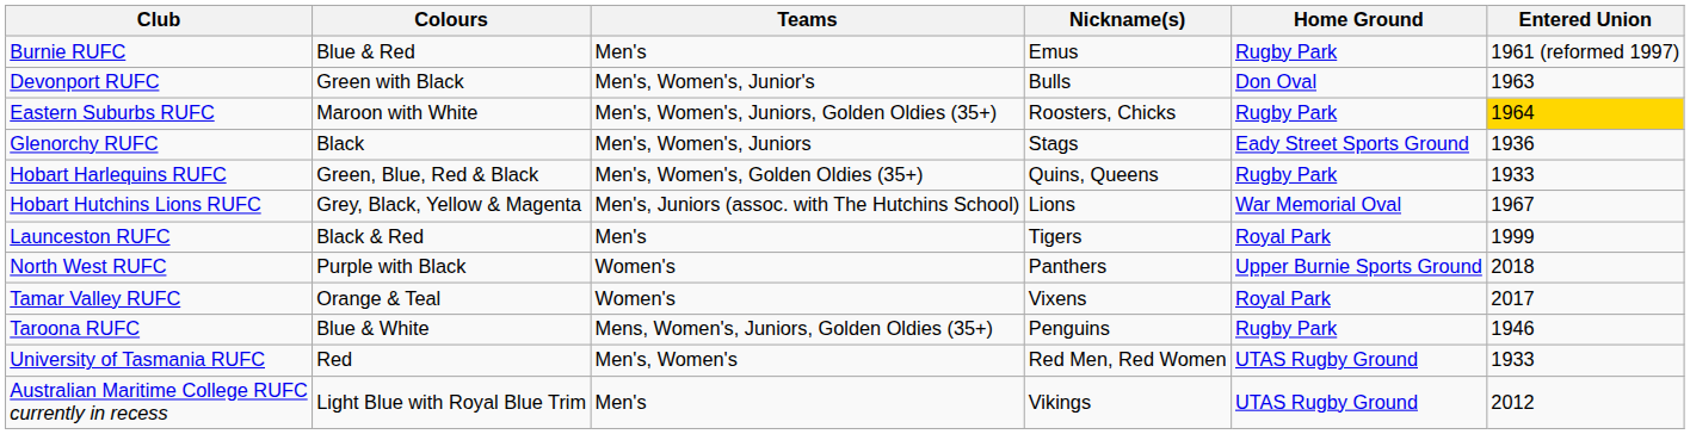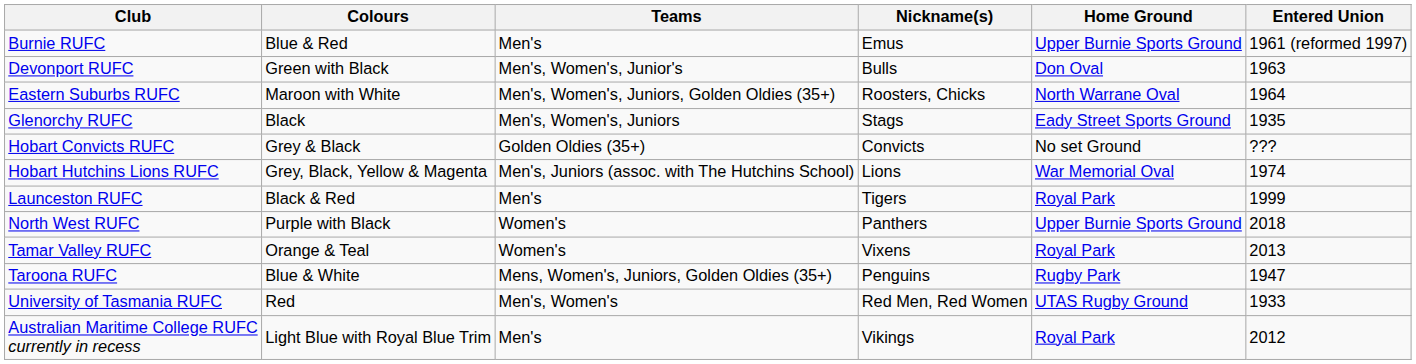 <table class="wikitable">
 <tr>
 <th>Club</th>
 <th>Colours</th>
 <th>Teams</th>
 <th>Nickname(s)</th>
 <th>Home Ground</th>
 <th>Entered Union</th>
 </tr>
 <tr>
 <td><a href='#'>Burnie RUFC</a></td>
 <td> Blue & Red</td>
 <td>Men's</td>
 <td>Emus</td>
-<td><a href='#'>Rugby Park</a></td>
+<td><a href='#'>Upper Burnie Sports Ground</a></td>
 <td>1961 (reformed 1997)</td>
 </tr>
 <tr>
 <td><a href='#'>Devonport RUFC</a></td>
 <td> Green with Black</td>
 <td>Men's, Women's, Junior's</td>
 <td>Bulls</td>
 <td><a href='#'>Don Oval</a></td>
 <td>1963</td>
 </tr>
 <tr>
 <td><a href='#'>Eastern Suburbs RUFC</a></td>
 <td> Maroon with White</td>
 <td>Men's, Women's, Juniors, Golden Oldies (35+)</td>
 <td>Roosters, Chicks</td>
-<td><a href='#'>Rugby Park</a></td>
-<td style="background: gold;">1964</td>
+<td><a href='#'>North Warrane Oval</a></td>
+<td>1964</td>
 </tr>
 <tr>
 <td><a href='#'>Glenorchy RUFC</a></td>
 <td> Black</td>
 <td>Men's, Women's, Juniors</td>
 <td>Stags</td>
 <td><a href='#'>Eady Street Sports Ground</a></td>
-<td>1936</td>
+<td>1935</td>
 </tr>
 <tr>
-<td><a href='#'>Hobart Harlequins RUFC</a></td>
-<td> Green, Blue, Red & Black</td>
-<td>Men's, Women's, Golden Oldies (35+)</td>
-<td>Quins, Queens</td>
-<td><a href='#'>Rugby Park</a></td>
-<td>1933</td>
+<td><a href='#'>Hobart Convicts RUFC</a></td>
+<td> Grey & Black</td>
+<td>Golden Oldies (35+)</td>
+<td>Convicts</td>
+<td>No set Ground</td>
+<td>???</td>
 </tr>
 <tr>
 <td><a href='#'>Hobart Hutchins Lions RUFC</a></td>
 <td> Grey, Black, Yellow & Magenta</td>
 <td>Men's, Juniors (assoc. with The Hutchins School)</td>
 <td>Lions</td>
 <td><a href='#'>War Memorial Oval</a></td>
-<td>1967</td>
+<td>1974</td>
 </tr>
 <tr>
 <td><a href='#'>Launceston RUFC</a></td>
 <td> Black & Red</td>
 <td>Men's</td>
 <td>Tigers</td>
 <td><a href='#'>Royal Park</a></td>
 <td>1999</td>
 </tr>
 <tr>
 <td><a href='#'>North West RUFC</a></td>
 <td> Purple with Black</td>
 <td>Women's</td>
 <td>Panthers</td>
 <td><a href='#'>Upper Burnie Sports Ground</a></td>
 <td>2018</td>
 </tr>
 <tr>
 <td><a href='#'>Tamar Valley RUFC</a></td>
 <td> Orange & Teal</td>
 <td>Women's</td>
 <td>Vixens</td>
 <td><a href='#'>Royal Park</a></td>
-<td>2017</td>
+<td>2013</td>
 </tr>
 <tr>
 <td><a href='#'>Taroona RUFC</a></td>
 <td> Blue & White</td>
 <td>Mens, Women's, Juniors, Golden Oldies (35+)</td>
 <td>Penguins</td>
 <td><a href='#'>Rugby Park</a></td>
-<td>1946</td>
+<td>1947</td>
 </tr>
 <tr>
 <td><a href='#'>University of Tasmania RUFC</a></td>
 <td> Red</td>
 <td>Men's, Women's</td>
 <td>Red Men, Red Women</td>
 <td><a href='#'>UTAS Rugby Ground</a></td>
 <td>1933</td>
 </tr>
 <tr>
 <td><a href='#'>Australian Maritime College RUFC</a> <br> <em>currently in recess</em></td>
 <td> Light Blue with Royal Blue Trim</td>
 <td>Men's</td>
 <td>Vikings</td>
-<td><a href='#'>UTAS Rugby Ground</a></td>
+<td><a href='#'>Royal Park</a></td>
 <td>2012</td>
 </tr>
 </table>
